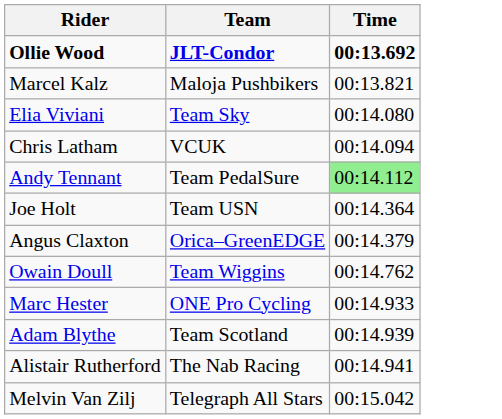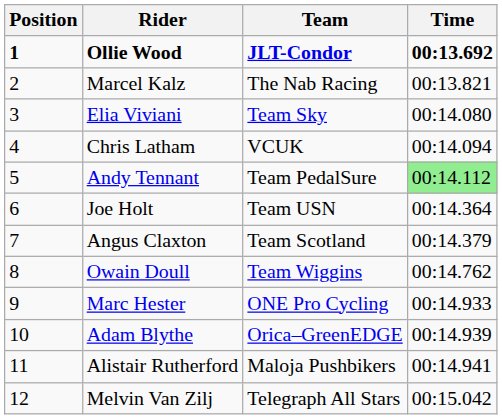 <table class="wikitable">
 <tr>
+<th>Position</th>
 <th>Rider</th>
 <th>Team</th>
 <th>Time</th>
 </tr>
 <tr>
+<td><strong>1</strong></td>
 <td><strong>Ollie Wood</strong></td>
 <td><strong><a href='#'>JLT-Condor</a></strong></td>
 <td><strong>00:13.692</strong></td>
 </tr>
 <tr>
+<td>2</td>
 <td>Marcel Kalz</td>
-<td>Maloja Pushbikers</td>
+<td>The Nab Racing</td>
 <td>00:13.821</td>
 </tr>
 <tr>
+<td>3</td>
 <td><a href='#'>Elia Viviani</a></td>
 <td><a href='#'>Team Sky</a></td>
 <td>00:14.080</td>
 </tr>
 <tr>
+<td>4</td>
 <td>Chris Latham</td>
 <td>VCUK</td>
 <td>00:14.094</td>
 </tr>
 <tr>
+<td>5</td>
 <td><a href='#'>Andy Tennant</a></td>
 <td>Team PedalSure</td>
 <td style="background: lightgreen;">00:14.112</td>
 </tr>
 <tr>
+<td>6</td>
 <td>Joe Holt</td>
 <td>Team USN</td>
 <td>00:14.364</td>
 </tr>
 <tr>
+<td>7</td>
 <td>Angus Claxton</td>
-<td><a href='#'>Orica–GreenEDGE</a></td>
+<td>Team Scotland</td>
 <td>00:14.379</td>
 </tr>
 <tr>
+<td>8</td>
 <td><a href='#'>Owain Doull</a></td>
 <td><a href='#'>Team Wiggins</a></td>
 <td>00:14.762</td>
 </tr>
 <tr>
+<td>9</td>
 <td><a href='#'>Marc Hester</a></td>
 <td><a href='#'>ONE Pro Cycling</a></td>
 <td>00:14.933</td>
 </tr>
 <tr>
+<td>10</td>
 <td><a href='#'>Adam Blythe</a></td>
-<td>Team Scotland</td>
+<td><a href='#'>Orica–GreenEDGE</a></td>
 <td>00:14.939</td>
 </tr>
 <tr>
+<td>11</td>
 <td>Alistair Rutherford</td>
-<td>The Nab Racing</td>
+<td>Maloja Pushbikers</td>
 <td>00:14.941</td>
 </tr>
 <tr>
+<td>12</td>
 <td>Melvin Van Zilj</td>
 <td>Telegraph All Stars</td>
 <td>00:15.042</td>
 </tr>
 </table>
